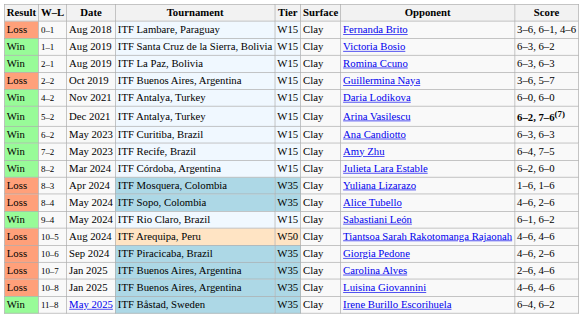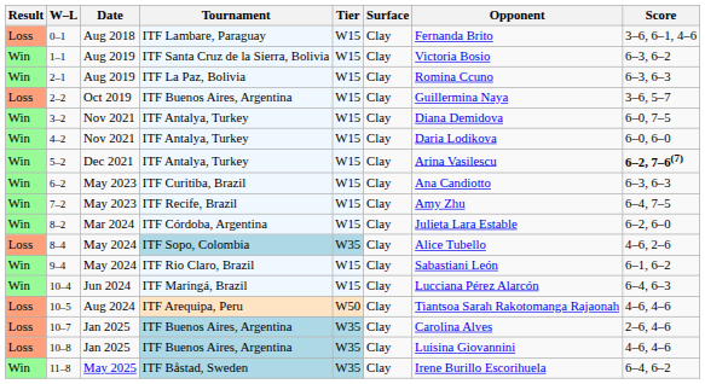 <table class="sortable wikitable">
 <tr>
 <th>Result</th>
 <th class="unsortable">W–L</th>
 <th>Date</th>
 <th>Tournament</th>
 <th>Tier</th>
 <th>Surface</th>
 <th>Opponent</th>
 <th class="unsortable">Score</th>
 </tr>
 <tr>
 <td style="background:#ffa07a;">Loss</td>
 <td><small>0–1</small></td>
 <td>Aug 2018</td>
 <td style="background:#f0f8ff;">ITF Lambare, Paraguay</td>
 <td style="background:#f0f8ff;">W15</td>
 <td>Clay</td>
 <td> <a href='#'>Fernanda Brito</a></td>
 <td>3–6, 6–1, 4–6</td>
 </tr>
 <tr>
 <td style="background:#98fb98;">Win</td>
 <td><small>1–1</small></td>
 <td>Aug 2019</td>
 <td style="background:#f0f8ff;">ITF Santa Cruz de la Sierra, Bolivia</td>
 <td style="background:#f0f8ff;">W15</td>
 <td>Clay</td>
 <td> <a href='#'>Victoria Bosio</a></td>
 <td>6–3, 6–2</td>
 </tr>
 <tr>
 <td style="background:#98fb98;">Win</td>
 <td><small>2–1</small></td>
 <td>Aug 2019</td>
 <td style="background:#f0f8ff;">ITF La Paz, Bolivia</td>
 <td style="background:#f0f8ff;">W15</td>
 <td>Clay</td>
 <td> <a href='#'>Romina Ccuno</a></td>
 <td>6–3, 6–3</td>
 </tr>
 <tr>
 <td style="background:#ffa07a;">Loss</td>
 <td><small>2–2</small></td>
 <td>Oct 2019</td>
 <td style="background:#f0f8ff;">ITF Buenos Aires, Argentina</td>
 <td style="background:#f0f8ff;">W15</td>
 <td>Clay</td>
 <td> <a href='#'>Guillermina Naya</a></td>
 <td>3–6, 5–7</td>
 </tr>
 <tr>
 <td style="background:#98fb98;">Win</td>
+<td><small>3–2</small></td>
+<td>Nov 2021</td>
+<td style="background:#f0f8ff;">ITF Antalya, Turkey</td>
+<td style="background:#f0f8ff;">W15</td>
+<td>Clay</td>
+<td> <a href='#'>Diana Demidova</a></td>
+<td>6–0, 7–5</td>
+</tr>
+<tr>
+<td style="background:#98fb98;">Win</td>
 <td><small>4–2</small></td>
 <td>Nov 2021</td>
 <td style="background:#f0f8ff;">ITF Antalya, Turkey</td>
 <td style="background:#f0f8ff;">W15</td>
 <td>Clay</td>
 <td> <a href='#'>Daria Lodikova</a></td>
 <td>6–0, 6–0</td>
 </tr>
 <tr>
 <td style="background:#98fb98;">Win</td>
 <td><small>5–2</small></td>
 <td>Dec 2021</td>
 <td style="background:#f0f8ff;">ITF Antalya, Turkey</td>
 <td style="background:#f0f8ff;">W15</td>
 <td>Clay</td>
 <td> <a href='#'>Arina Vasilescu</a></td>
 <td><strong>6–2, 7–6<sup>(7)</sup></strong></td>
 </tr>
 <tr>
 <td style="background:#98fb98;">Win</td>
 <td><small>6–2</small></td>
 <td>May 2023</td>
 <td style="background:#f0f8ff;">ITF Curitiba, Brazil</td>
 <td style="background:#f0f8ff;">W15</td>
 <td>Clay</td>
 <td> <a href='#'>Ana Candiotto</a></td>
 <td>6–3, 6–3</td>
 </tr>
 <tr>
 <td style="background:#98fb98;">Win</td>
 <td><small>7–2</small></td>
 <td>May 2023</td>
 <td style="background:#f0f8ff;">ITF Recife, Brazil</td>
 <td style="background:#f0f8ff;">W15</td>
 <td>Clay</td>
 <td> <a href='#'>Amy Zhu</a></td>
 <td>6–4, 7–5</td>
 </tr>
 <tr>
 <td style="background:#98fb98;">Win</td>
 <td><small>8–2</small></td>
 <td>Mar 2024</td>
 <td style="background:#f0f8ff;">ITF Córdoba, Argentina</td>
 <td style="background:#f0f8ff;">W15</td>
 <td>Clay</td>
 <td> <a href='#'>Julieta Lara Estable</a></td>
 <td>6–2, 6–0</td>
 </tr>
 <tr>
 <td style="background:#ffa07a;">Loss</td>
-<td><small>8–3</small></td>
-<td>Apr 2024</td>
-<td style="background:lightblue;">ITF Mosquera, Colombia</td>
-<td style="background:lightblue;">W35</td>
-<td>Clay</td>
-<td> <a href='#'>Yuliana Lizarazo</a></td>
-<td>1–6, 1–6</td>
-</tr>
-<tr>
-<td style="background:#ffa07a;">Loss</td>
 <td><small>8–4</small></td>
 <td>May 2024</td>
 <td style="background:lightblue;">ITF Sopo, Colombia</td>
 <td style="background:lightblue;">W35</td>
 <td>Clay</td>
 <td> <a href='#'>Alice Tubello</a></td>
 <td>4–6, 2–6</td>
 </tr>
 <tr>
 <td style="background:#98fb98;">Win</td>
 <td><small>9–4</small></td>
 <td>May 2024</td>
 <td style="background:#f0f8ff;">ITF Rio Claro, Brazil</td>
 <td style="background:#f0f8ff;">W15</td>
 <td>Clay</td>
 <td> <a href='#'>Sabastiani León</a></td>
 <td>6–1, 6–2</td>
 </tr>
 <tr>
+<td style="background:#98fb98;">Win</td>
+<td><small>10–4</small></td>
+<td>Jun 2024</td>
+<td style="background:#f0f8ff;">ITF Maringá, Brazil</td>
+<td style="background:#f0f8ff;">W15</td>
+<td>Clay</td>
+<td> <a href='#'>Lucciana Pérez Alarcón</a></td>
+<td>6–4, 6–3</td>
+</tr>
+<tr>
 <td style="background:#ffa07a;">Loss</td>
 <td><small>10–5</small></td>
 <td>Aug 2024</td>
 <td style="background:#ffe4c4;">ITF Arequipa, Peru</td>
 <td style="background:#ffe4c4;">W50</td>
 <td>Clay</td>
 <td> <a href='#'>Tiantsoa Sarah Rakotomanga Rajaonah</a></td>
 <td>4–6, 4–6</td>
-</tr>
-<tr>
-<td style="background:#ffa07a;">Loss</td>
-<td><small>10–6</small></td>
-<td>Sep 2024</td>
-<td style="background:lightblue;">ITF Piracicaba, Brazil</td>
-<td style="background:lightblue;">W35</td>
-<td>Clay</td>
-<td> <a href='#'>Giorgia Pedone</a></td>
-<td>4–6, 2–6</td>
 </tr>
 <tr>
 <td style="background:#ffa07a;">Loss</td>
 <td><small>10–7</small></td>
 <td>Jan 2025</td>
 <td style="background:lightblue;">ITF Buenos Aires, Argentina</td>
 <td style="background:lightblue;">W35</td>
 <td>Clay</td>
 <td> <a href='#'>Carolina Alves</a></td>
 <td>2–6, 4–6</td>
 </tr>
 <tr>
 <td style="background:#ffa07a;">Loss</td>
 <td><small>10–8</small></td>
 <td>Jan 2025</td>
 <td style="background:lightblue;">ITF Buenos Aires, Argentina</td>
 <td style="background:lightblue;">W35</td>
 <td>Clay</td>
 <td> <a href='#'>Luisina Giovannini</a></td>
 <td>4–6, 4–6</td>
 </tr>
 <tr>
 <td style="background:#98fb98;">Win</td>
 <td><small>11–8</small></td>
 <td><a href='#'>May 2025</a></td>
 <td style="background:lightblue;">ITF Båstad, Sweden</td>
 <td style="background:lightblue;">W35</td>
 <td>Clay</td>
 <td> <a href='#'>Irene Burillo Escorihuela</a></td>
 <td>6–4, 6–2</td>
 </tr>
 </table>
